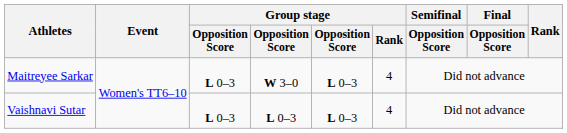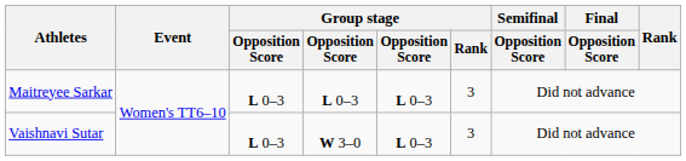 <table class=wikitable style=font-size:90%;text-align:center;>
 <tr>
 <th rowspan=2>Athletes</th>
 <th rowspan=2>Event</th>
 <th colspan=4>Group stage</th>
 <th>Semifinal</th>
 <th>Final</th>
 <th rowspan=2>Rank</th>
 </tr>
 <tr style="font-size:95%">
 <th>Opposition<br>Score</th>
 <th>Opposition<br>Score</th>
 <th>Opposition<br>Score</th>
 <th>Rank</th>
 <th>Opposition<br>Score</th>
 <th>Opposition<br>Score</th>
 </tr>
 <tr>
 <td align=left><a href='#'>Maitreyee Sarkar</a></td>
 <td align=left rowspan="2"><a href='#'>Women's TT6–10</a></td>
 <td><br><strong>L</strong> 0–3</td>
-<td><br><strong>W</strong> 3–0</td>
 <td><br><strong>L</strong> 0–3</td>
-<td>4</td>
+<td><br><strong>L</strong> 0–3</td>
+<td>3</td>
 <td colspan=3>Did not advance</td>
 </tr>
 <tr>
 <td align=left><a href='#'>Vaishnavi Sutar</a></td>
 <td><br><strong>L</strong> 0–3</td>
+<td><br><strong>W</strong> 3–0</td>
 <td><br><strong>L</strong> 0–3</td>
-<td><br><strong>L</strong> 0–3</td>
-<td>4</td>
+<td>3</td>
 <td colspan=3>Did not advance</td>
 </tr>
 </table>
